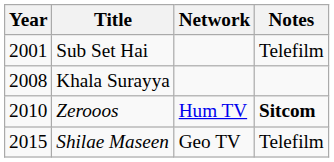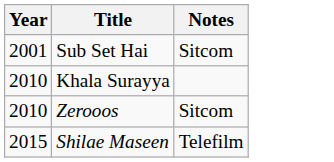 <table class="wikitable sortable plainrowheaders">
 <tr style="text-align:center;">
 <th scope="col">Year</th>
 <th scope="col">Title</th>
-<th scope="col">Network</th>
 <th scope="col">Notes</th>
 </tr>
 <tr>
 <td>2001</td>
 <td>Sub Set Hai</td>
-<td></td>
-<td>Telefilm</td>
+<td>Sitcom</td>
 </tr>
 <tr>
-<td>2008</td>
+<td>2010</td>
 <td>Khala Surayya</td>
-<td></td>
 <td></td>
 </tr>
 <tr>
 <td>2010</td>
 <td><em>Zerooos</em></td>
-<td><a href='#'>Hum TV</a></td>
-<td><strong>Sitcom</strong></td>
+<td>Sitcom</td>
 </tr>
 <tr>
 <td>2015</td>
 <td><em>Shilae Maseen</em></td>
-<td>Geo TV</td>
 <td>Telefilm</td>
 </tr>
 </table>
